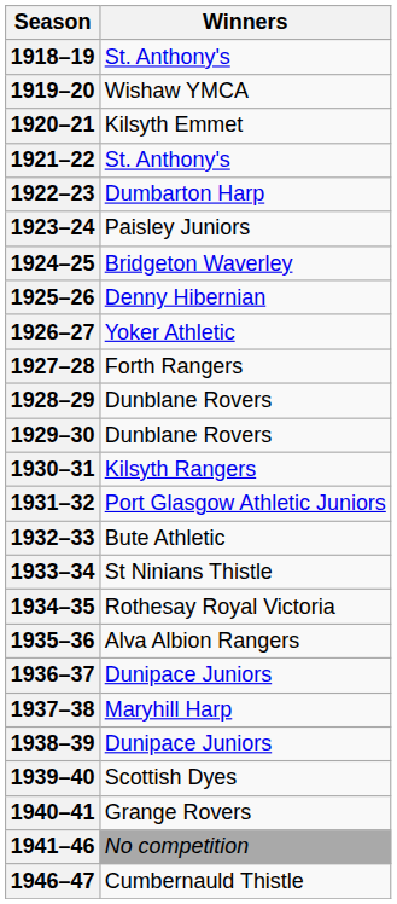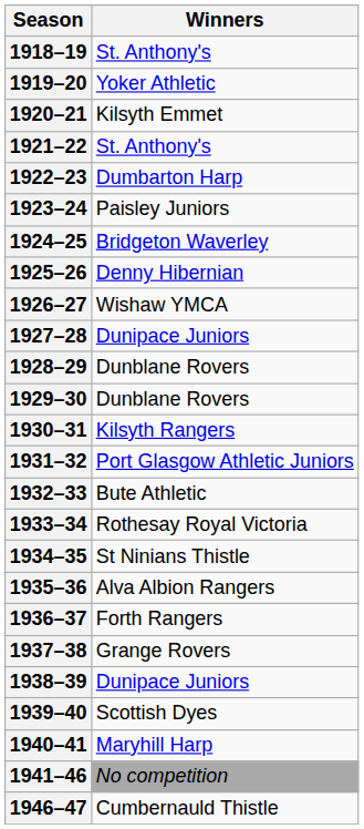 <table class="wikitable">
 <tr>
 <th>Season</th>
 <th>Winners</th>
 </tr>
 <tr>
 <th>1918–19</th>
 <td><a href='#'>St. Anthony's</a></td>
 </tr>
 <tr>
 <th>1919–20</th>
-<td>Wishaw YMCA</td>
+<td><a href='#'>Yoker Athletic</a></td>
 </tr>
 <tr>
 <th>1920–21</th>
 <td>Kilsyth Emmet</td>
 </tr>
 <tr>
 <th>1921–22</th>
 <td><a href='#'>St. Anthony's</a></td>
 </tr>
 <tr>
 <th>1922–23</th>
 <td><a href='#'>Dumbarton Harp</a></td>
 </tr>
 <tr>
 <th>1923–24</th>
 <td>Paisley Juniors</td>
 </tr>
 <tr>
 <th>1924–25</th>
 <td><a href='#'>Bridgeton Waverley</a></td>
 </tr>
 <tr>
 <th>1925–26</th>
 <td><a href='#'>Denny Hibernian</a></td>
 </tr>
 <tr>
 <th>1926–27</th>
-<td><a href='#'>Yoker Athletic</a></td>
+<td>Wishaw YMCA</td>
 </tr>
 <tr>
 <th>1927–28</th>
-<td>Forth Rangers</td>
+<td><a href='#'>Dunipace Juniors</a></td>
 </tr>
 <tr>
 <th>1928–29</th>
 <td>Dunblane Rovers</td>
 </tr>
 <tr>
 <th>1929–30</th>
 <td>Dunblane Rovers</td>
 </tr>
 <tr>
 <th>1930–31</th>
 <td><a href='#'>Kilsyth Rangers</a></td>
 </tr>
 <tr>
 <th>1931–32</th>
 <td><a href='#'>Port Glasgow Athletic Juniors</a></td>
 </tr>
 <tr>
 <th>1932–33</th>
 <td>Bute Athletic</td>
 </tr>
 <tr>
 <th>1933–34</th>
-<td>St Ninians Thistle</td>
+<td>Rothesay Royal Victoria</td>
 </tr>
 <tr>
 <th>1934–35</th>
-<td>Rothesay Royal Victoria</td>
+<td>St Ninians Thistle</td>
 </tr>
 <tr>
 <th>1935–36</th>
 <td>Alva Albion Rangers</td>
 </tr>
 <tr>
 <th>1936–37</th>
-<td><a href='#'>Dunipace Juniors</a></td>
+<td>Forth Rangers</td>
 </tr>
 <tr>
 <th>1937–38</th>
-<td><a href='#'>Maryhill Harp</a></td>
+<td>Grange Rovers</td>
 </tr>
 <tr>
 <th>1938–39</th>
 <td><a href='#'>Dunipace Juniors</a></td>
 </tr>
 <tr>
 <th>1939–40</th>
 <td>Scottish Dyes</td>
 </tr>
 <tr>
 <th>1940–41</th>
-<td>Grange Rovers</td>
+<td><a href='#'>Maryhill Harp</a></td>
 </tr>
 <tr>
 <th>1941–46</th>
 <td bgcolor=darkgrey><em>No competition</em></td>
 </tr>
 <tr>
 <th>1946–47</th>
 <td>Cumbernauld Thistle</td>
 </tr>
 </table>
